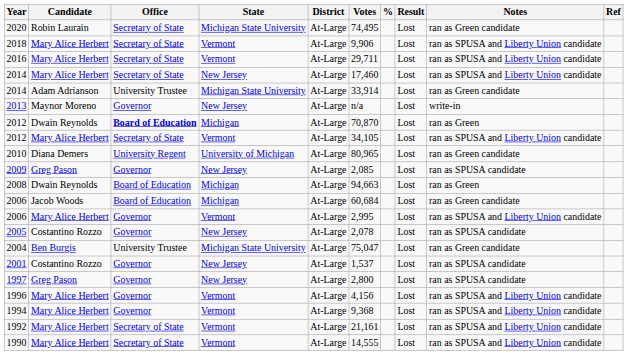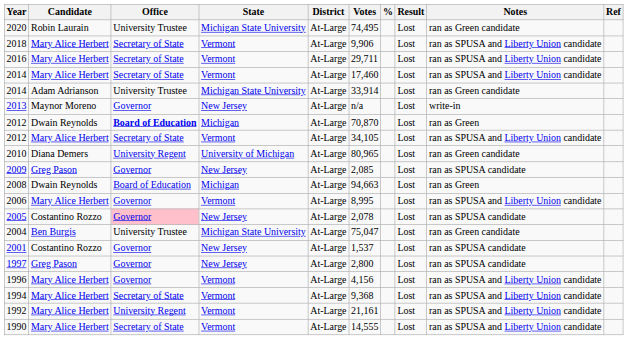 <table class="wikitable sortable" style="font-size:100%">
 <tr>
 <th>Year</th>
 <th>Candidate</th>
 <th>Office</th>
 <th>State</th>
 <th>District</th>
 <th>Votes</th>
 <th>%</th>
 <th>Result</th>
 <th>Notes</th>
 <th>Ref</th>
 </tr>
 <tr>
 <td>2020</td>
 <td>Robin Laurain</td>
-<td><a href='#'>Secretary of State</a></td>
+<td>University Trustee</td>
 <td><a href='#'>Michigan State University</a></td>
 <td>At-Large</td>
 <td>74,495</td>
 <td></td>
 <td> Lost</td>
 <td>ran as Green candidate</td>
 <td></td>
 </tr>
 <tr>
 <td>2018</td>
 <td><a href='#'>Mary Alice Herbert</a></td>
 <td><a href='#'>Secretary of State</a></td>
 <td><a href='#'>Vermont</a></td>
 <td>At-Large</td>
 <td>9,906</td>
 <td></td>
 <td> Lost</td>
 <td>ran as SPUSA and <a href='#'>Liberty Union</a> candidate</td>
 <td></td>
 </tr>
 <tr>
 <td>2016</td>
 <td><a href='#'>Mary Alice Herbert</a></td>
 <td><a href='#'>Secretary of State</a></td>
 <td><a href='#'>Vermont</a></td>
 <td>At-Large</td>
 <td>29,711</td>
 <td></td>
 <td> Lost</td>
 <td>ran as SPUSA and <a href='#'>Liberty Union</a> candidate</td>
 <td></td>
 </tr>
 <tr>
 <td>2014</td>
 <td><a href='#'>Mary Alice Herbert</a></td>
 <td><a href='#'>Secretary of State</a></td>
-<td><a href='#'>New Jersey</a></td>
+<td><a href='#'>Vermont</a></td>
 <td>At-Large</td>
 <td>17,460</td>
 <td></td>
 <td> Lost</td>
 <td>ran as SPUSA and <a href='#'>Liberty Union</a> candidate</td>
 <td></td>
 </tr>
 <tr>
 <td>2014</td>
 <td>Adam Adrianson</td>
 <td>University Trustee</td>
 <td><a href='#'>Michigan State University</a></td>
 <td>At-Large</td>
 <td>33,914</td>
 <td></td>
 <td> Lost</td>
 <td>ran as Green candidate</td>
 <td></td>
 </tr>
 <tr>
 <td><a href='#'>2013</a></td>
 <td>Maynor Moreno</td>
 <td><a href='#'>Governor</a></td>
 <td><a href='#'>New Jersey</a></td>
 <td>At-Large</td>
 <td>n/a</td>
 <td></td>
 <td> Lost</td>
 <td>write-in</td>
 <td></td>
 </tr>
 <tr>
 <td>2012</td>
 <td>Dwain Reynolds</td>
 <td><strong><a href='#'>Board of Education</a></strong></td>
 <td><a href='#'>Michigan</a></td>
 <td>At-Large</td>
 <td>70,870</td>
 <td></td>
 <td> Lost</td>
 <td>ran as Green</td>
 <td></td>
 </tr>
 <tr>
 <td>2012</td>
 <td><a href='#'>Mary Alice Herbert</a></td>
 <td><a href='#'>Secretary of State</a></td>
 <td><a href='#'>Vermont</a></td>
 <td>At-Large</td>
 <td>34,105</td>
 <td></td>
 <td> Lost</td>
 <td>ran as SPUSA and <a href='#'>Liberty Union</a> candidate</td>
 <td></td>
 </tr>
 <tr>
 <td>2010</td>
 <td>Diana Demers</td>
 <td><a href='#'>University Regent</a></td>
 <td><a href='#'>University of Michigan</a></td>
 <td>At-Large</td>
 <td>80,965</td>
 <td></td>
 <td> Lost</td>
 <td>ran as Green candidate</td>
 <td></td>
 </tr>
 <tr>
 <td><a href='#'>2009</a></td>
 <td><a href='#'>Greg Pason</a></td>
 <td><a href='#'>Governor</a></td>
 <td><a href='#'>New Jersey</a></td>
 <td>At-Large</td>
 <td>2,085</td>
 <td></td>
 <td> Lost</td>
 <td>ran as SPUSA candidate</td>
 <td></td>
 </tr>
 <tr>
 <td>2008</td>
 <td>Dwain Reynolds</td>
 <td><a href='#'>Board of Education</a></td>
 <td><a href='#'>Michigan</a></td>
 <td>At-Large</td>
 <td>94,663</td>
 <td></td>
 <td> Lost</td>
 <td>ran as Green</td>
 <td></td>
 </tr>
 <tr>
 <td>2006</td>
-<td>Jacob Woods</td>
-<td><a href='#'>Board of Education</a></td>
-<td><a href='#'>Michigan</a></td>
-<td>At-Large</td>
-<td>60,684</td>
-<td></td>
-<td> Lost</td>
-<td>ran as Green candidate</td>
-<td></td>
-</tr>
-<tr>
-<td>2006</td>
 <td><a href='#'>Mary Alice Herbert</a></td>
 <td><a href='#'>Governor</a></td>
 <td><a href='#'>Vermont</a></td>
 <td>At-Large</td>
-<td>2,995</td>
+<td>8,995</td>
 <td></td>
 <td> Lost</td>
 <td>ran as SPUSA and <a href='#'>Liberty Union</a> candidate</td>
 <td></td>
 </tr>
 <tr>
 <td><a href='#'>2005</a></td>
 <td>Costantino Rozzo</td>
-<td><a href='#'>Governor</a></td>
+<td style="background: pink;"><a href='#'>Governor</a></td>
 <td><a href='#'>New Jersey</a></td>
 <td>At-Large</td>
 <td>2,078</td>
 <td></td>
 <td> Lost</td>
 <td>ran as SPUSA candidate</td>
 <td></td>
 </tr>
 <tr>
 <td>2004</td>
 <td><a href='#'>Ben Burgis</a></td>
 <td>University Trustee</td>
 <td><a href='#'>Michigan State University</a></td>
 <td>At-Large</td>
 <td>75,047</td>
 <td></td>
 <td> Lost</td>
 <td>ran as Green candidate</td>
 <td></td>
 </tr>
 <tr>
 <td><a href='#'>2001</a></td>
 <td>Costantino Rozzo</td>
 <td><a href='#'>Governor</a></td>
 <td><a href='#'>New Jersey</a></td>
 <td>At-Large</td>
 <td>1,537</td>
 <td></td>
 <td> Lost</td>
 <td>ran as SPUSA candidate</td>
 <td></td>
 </tr>
 <tr>
 <td><a href='#'>1997</a></td>
 <td><a href='#'>Greg Pason</a></td>
 <td><a href='#'>Governor</a></td>
 <td><a href='#'>New Jersey</a></td>
 <td>At-Large</td>
 <td>2,800</td>
 <td></td>
 <td> Lost</td>
 <td>ran as SPUSA candidate</td>
 <td></td>
 </tr>
 <tr>
 <td>1996</td>
 <td><a href='#'>Mary Alice Herbert</a></td>
 <td><a href='#'>Governor</a></td>
 <td><a href='#'>Vermont</a></td>
 <td>At-Large</td>
 <td>4,156</td>
 <td></td>
 <td> Lost</td>
 <td>ran as SPUSA and <a href='#'>Liberty Union</a> candidate</td>
 <td></td>
 </tr>
 <tr>
 <td>1994</td>
 <td><a href='#'>Mary Alice Herbert</a></td>
-<td><a href='#'>Governor</a></td>
+<td><a href='#'>Secretary of State</a></td>
 <td><a href='#'>Vermont</a></td>
 <td>At-Large</td>
 <td>9,368</td>
 <td></td>
 <td> Lost</td>
 <td>ran as SPUSA and <a href='#'>Liberty Union</a> candidate</td>
 <td></td>
 </tr>
 <tr>
 <td>1992</td>
 <td><a href='#'>Mary Alice Herbert</a></td>
-<td><a href='#'>Secretary of State</a></td>
+<td><a href='#'>University Regent</a></td>
 <td><a href='#'>Vermont</a></td>
 <td>At-Large</td>
 <td>21,161</td>
 <td></td>
 <td> Lost</td>
 <td>ran as SPUSA and <a href='#'>Liberty Union</a> candidate</td>
 <td></td>
 </tr>
 <tr>
 <td>1990</td>
 <td><a href='#'>Mary Alice Herbert</a></td>
 <td><a href='#'>Secretary of State</a></td>
 <td><a href='#'>Vermont</a></td>
 <td>At-Large</td>
 <td>14,555</td>
 <td></td>
 <td> Lost</td>
 <td>ran as SPUSA and <a href='#'>Liberty Union</a> candidate</td>
 <td></td>
 </tr>
 </table>
